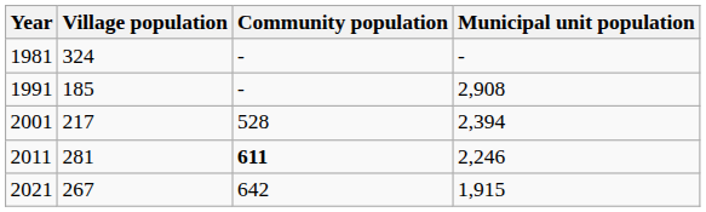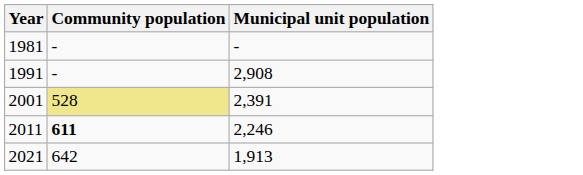 <table class=wikitable>
 <tr>
 <th>Year</th>
-<th>Village population</th>
 <th>Community population</th>
 <th>Municipal unit population</th>
 </tr>
 <tr>
 <td>1981</td>
-<td>324</td>
 <td>-</td>
 <td>-</td>
 </tr>
 <tr>
 <td>1991</td>
-<td>185</td>
 <td>-</td>
 <td>2,908</td>
 </tr>
 <tr>
 <td>2001</td>
-<td>217</td>
-<td>528</td>
-<td>2,394</td>
+<td style="background: khaki;">528</td>
+<td>2,391</td>
 </tr>
 <tr>
 <td>2011</td>
-<td>281</td>
 <td><strong>611</strong></td>
 <td>2,246</td>
 </tr>
 <tr>
 <td>2021</td>
-<td>267</td>
 <td>642</td>
-<td>1,915</td>
+<td>1,913</td>
 </tr>
 </table>
